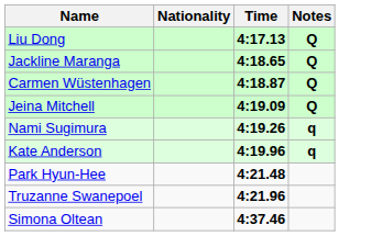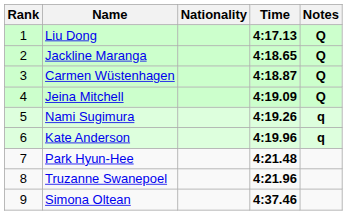 <table class="wikitable sortable" style="text-align:center">
 <tr>
+<th>Rank</th>
 <th>Name</th>
 <th>Nationality</th>
 <th>Time</th>
 <th>Notes</th>
 </tr>
 <tr bgcolor=ccffcc>
+<td>1</td>
 <td align=left><a href='#'>Liu Dong</a></td>
 <td align=left></td>
 <td><strong>4:17.13</strong></td>
 <td><strong>Q</strong></td>
 </tr>
 <tr bgcolor=ccffcc>
+<td>2</td>
 <td align=left><a href='#'>Jackline Maranga</a></td>
 <td align=left></td>
 <td><strong>4:18.65</strong></td>
 <td><strong>Q</strong></td>
 </tr>
 <tr bgcolor=ccffcc>
+<td>3</td>
 <td align=left><a href='#'>Carmen Wüstenhagen</a></td>
 <td align=left></td>
 <td><strong>4:18.87</strong></td>
 <td><strong>Q</strong></td>
 </tr>
 <tr bgcolor=ccffcc>
+<td>4</td>
 <td align=left><a href='#'>Jeina Mitchell</a></td>
 <td align=left></td>
 <td><strong>4:19.09</strong></td>
 <td><strong>Q</strong></td>
 </tr>
 <tr bgcolor=ddffdd>
+<td>5</td>
 <td align=left><a href='#'>Nami Sugimura</a></td>
 <td align=left></td>
 <td><strong>4:19.26</strong></td>
 <td><strong>q</strong></td>
 </tr>
 <tr bgcolor=ddffdd>
+<td>6</td>
 <td align=left><a href='#'>Kate Anderson</a></td>
 <td align=left></td>
 <td><strong>4:19.96</strong></td>
 <td><strong>q</strong></td>
 </tr>
 <tr>
+<td>7</td>
 <td align=left><a href='#'>Park Hyun-Hee</a></td>
 <td align=left></td>
 <td><strong>4:21.48</strong></td>
 <td></td>
 </tr>
 <tr>
+<td>8</td>
 <td align=left><a href='#'>Truzanne Swanepoel</a></td>
 <td align=left></td>
 <td><strong>4:21.96</strong></td>
 <td></td>
 </tr>
 <tr>
+<td>9</td>
 <td align=left><a href='#'>Simona Oltean</a></td>
 <td align=left></td>
 <td><strong>4:37.46</strong></td>
 <td></td>
 </tr>
 </table>
